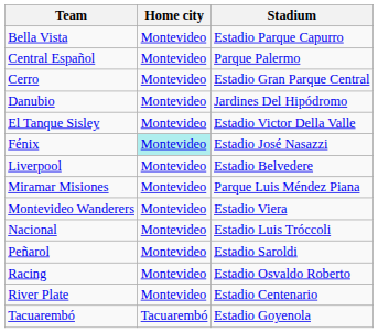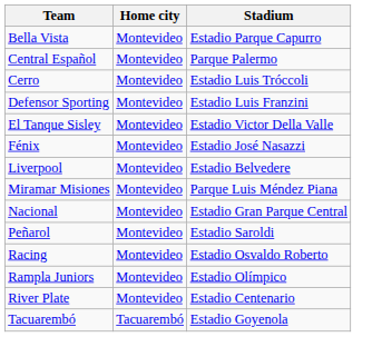 <table class="wikitable sortable">
 <tr>
 <th>Team</th>
 <th>Home city</th>
 <th>Stadium</th>
 </tr>
 <tr>
 <td><a href='#'>Bella Vista</a></td>
 <td><a href='#'>Montevideo</a></td>
 <td><a href='#'>Estadio Parque Capurro</a></td>
 </tr>
 <tr>
 <td><a href='#'>Central Español</a></td>
 <td><a href='#'>Montevideo</a></td>
 <td><a href='#'>Parque Palermo</a></td>
 </tr>
 <tr>
 <td><a href='#'>Cerro</a></td>
 <td><a href='#'>Montevideo</a></td>
-<td><a href='#'>Estadio Gran Parque Central</a></td>
+<td><a href='#'>Estadio Luis Tróccoli</a></td>
 </tr>
 <tr>
-<td><a href='#'>Danubio</a></td>
+<td><a href='#'>Defensor Sporting</a></td>
 <td><a href='#'>Montevideo</a></td>
-<td><a href='#'>Jardines Del Hipódromo</a></td>
+<td><a href='#'>Estadio Luis Franzini</a></td>
 </tr>
 <tr>
 <td><a href='#'>El Tanque Sisley</a></td>
 <td><a href='#'>Montevideo</a></td>
 <td><a href='#'>Estadio Victor Della Valle</a></td>
 </tr>
 <tr>
 <td><a href='#'>Fénix</a></td>
-<td style="background: paleturquoise;"><a href='#'>Montevideo</a></td>
+<td><a href='#'>Montevideo</a></td>
 <td><a href='#'>Estadio José Nasazzi</a></td>
 </tr>
 <tr>
 <td><a href='#'>Liverpool</a></td>
 <td><a href='#'>Montevideo</a></td>
 <td><a href='#'>Estadio Belvedere</a></td>
 </tr>
 <tr>
 <td><a href='#'>Miramar Misiones</a></td>
 <td><a href='#'>Montevideo</a></td>
 <td><a href='#'>Parque Luis Méndez Piana</a></td>
 </tr>
 <tr>
-<td><a href='#'>Montevideo Wanderers</a></td>
-<td><a href='#'>Montevideo</a></td>
-<td><a href='#'>Estadio Viera</a></td>
-</tr>
-<tr>
 <td><a href='#'>Nacional</a></td>
 <td><a href='#'>Montevideo</a></td>
-<td><a href='#'>Estadio Luis Tróccoli</a></td>
+<td><a href='#'>Estadio Gran Parque Central</a></td>
 </tr>
 <tr>
 <td><a href='#'>Peñarol</a></td>
 <td><a href='#'>Montevideo</a></td>
 <td><a href='#'>Estadio Saroldi</a></td>
 </tr>
 <tr>
 <td><a href='#'>Racing</a></td>
 <td><a href='#'>Montevideo</a></td>
 <td><a href='#'>Estadio Osvaldo Roberto</a></td>
 </tr>
 <tr>
+<td><a href='#'>Rampla Juniors</a></td>
+<td><a href='#'>Montevideo</a></td>
+<td><a href='#'>Estadio Olímpico</a></td>
+</tr>
+<tr>
 <td><a href='#'>River Plate</a></td>
 <td><a href='#'>Montevideo</a></td>
 <td><a href='#'>Estadio Centenario</a></td>
 </tr>
 <tr>
 <td><a href='#'>Tacuarembó</a></td>
 <td><a href='#'>Tacuarembó</a></td>
 <td><a href='#'>Estadio Goyenola</a></td>
 </tr>
 </table>
